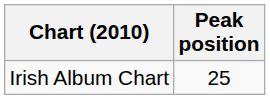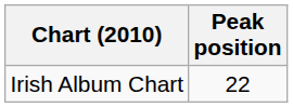 <table class="wikitable">
 <tr>
 <th>Chart (2010)</th>
 <th>Peak<br>position</th>
 </tr>
 <tr>
 <td>Irish Album Chart</td>
-<td align="center">25</td>
+<td align="center">22</td>
 </tr>
 </table>
